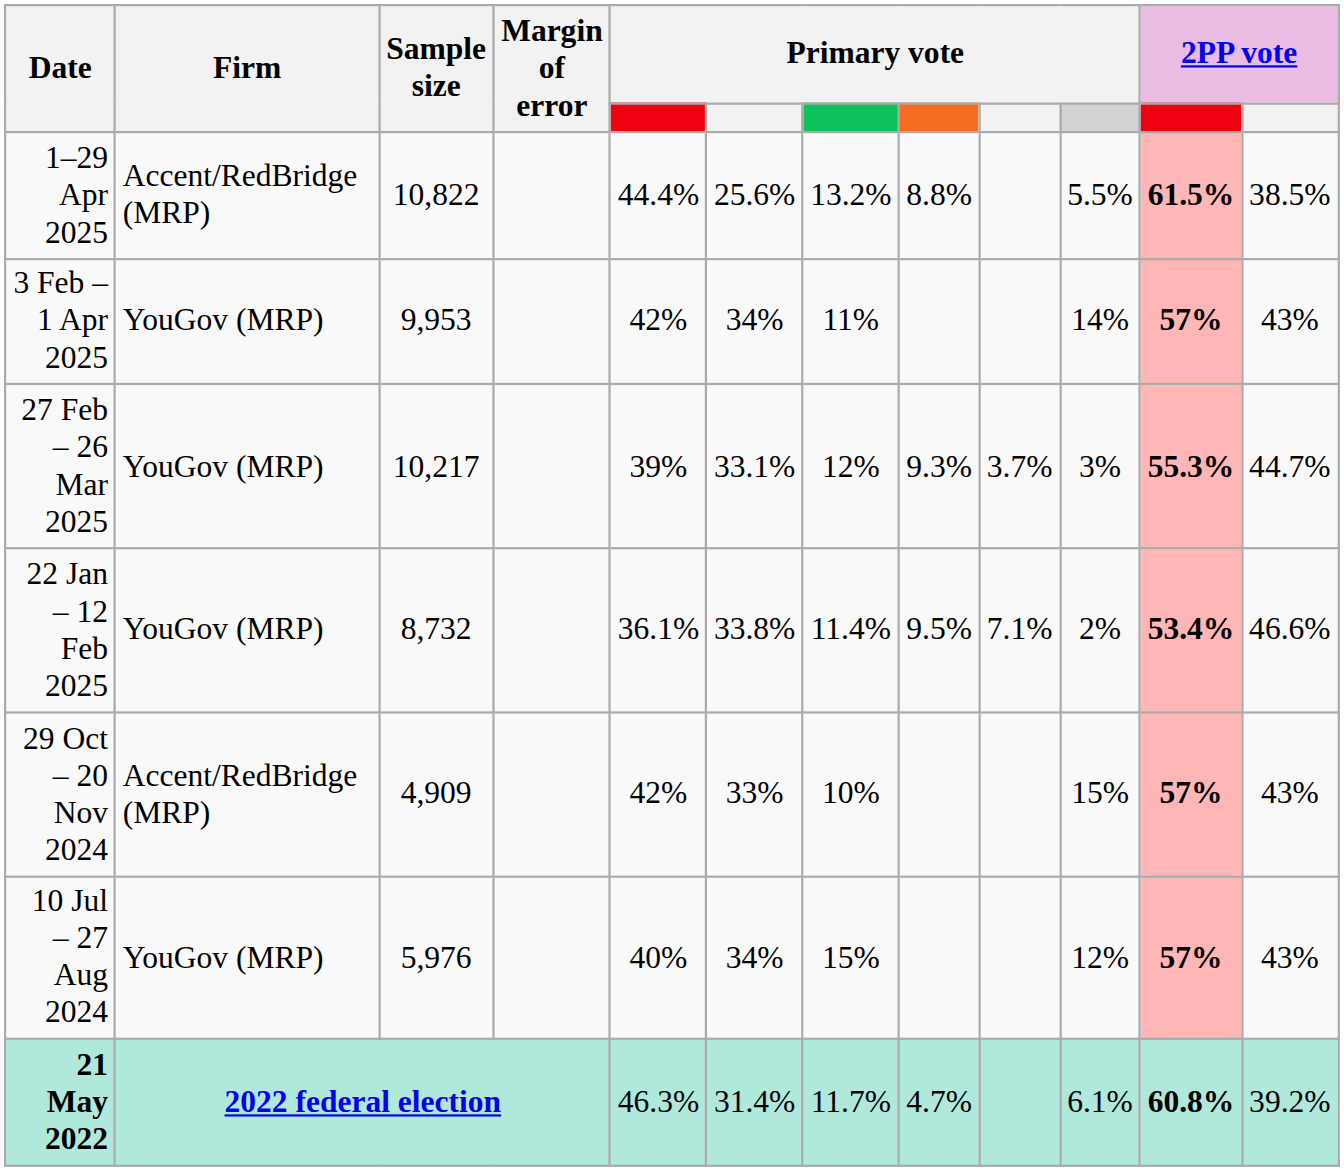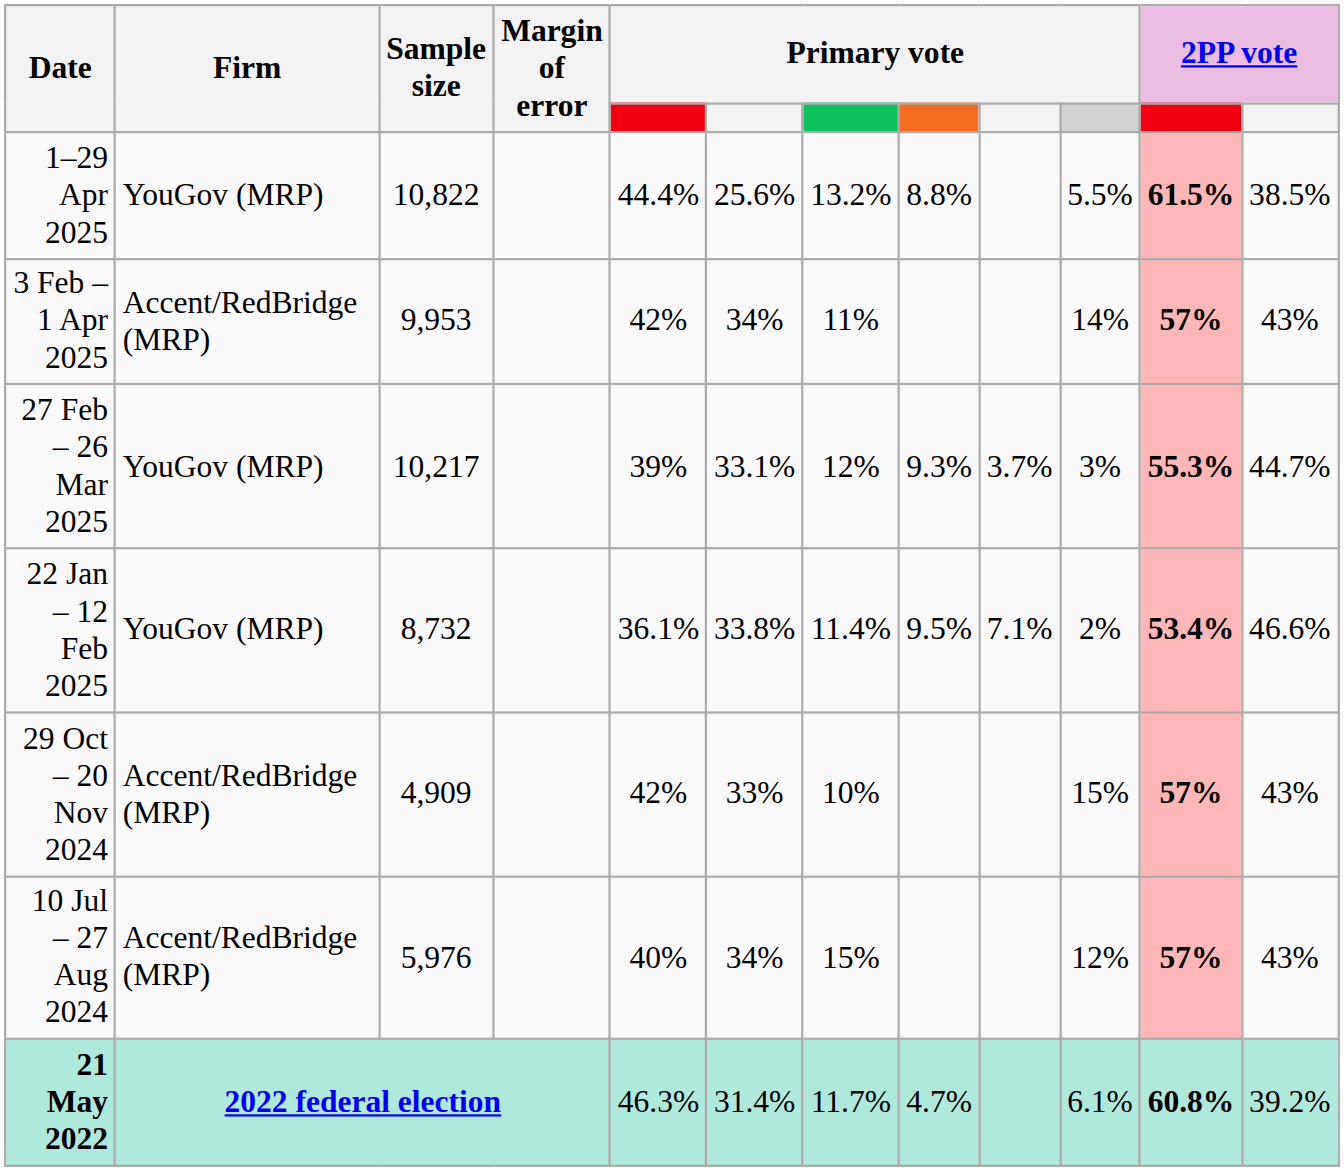 <table class="nowrap wikitable tpl-blanktable" style=text-align:center;font-size:90%>
 <tr>
 <th rowspan=2>Date</th>
 <th rowspan=2>Firm</th>
 <th rowspan=2>Sample<br>size</th>
 <th rowspan=2>Margin<br>of error</th>
 <th colspan=6>Primary vote</th>
 <th colspan=2 class=unsortable style=background:#ebbce3><a href='#'>2PP vote</a></th>
 </tr>
 <tr>
 <th style="background:#F00011"></th>
 <th style=background:></th>
 <th style=background:#10C25B></th>
 <th style=background:#f36c21></th>
 <th style=background:></th>
 <th style=background:lightgray></th>
 <th style="background:#F00011"></th>
 <th style=background:></th>
 </tr>
 <tr>
 <td align=right>1–29 Apr 2025</td>
-<td align=left>Accent/RedBridge (MRP)</td>
+<td align=left>YouGov (MRP)</td>
 <td>10,822</td>
 <td></td>
 <td>44.4%</td>
 <td>25.6%</td>
 <td>13.2%</td>
 <td>8.8%</td>
 <td></td>
 <td>5.5%</td>
 <th style="background:#FFB6B6">61.5%</th>
 <td>38.5%</td>
 </tr>
 <tr>
 <td align=right>3 Feb – 1 Apr 2025</td>
-<td align=left>YouGov (MRP)</td>
+<td align=left>Accent/RedBridge (MRP)</td>
 <td>9,953</td>
 <td></td>
 <td>42%</td>
 <td>34%</td>
 <td>11%</td>
 <td></td>
 <td></td>
 <td>14%</td>
 <th style="background:#FFB6B6">57%</th>
 <td>43%</td>
 </tr>
 <tr>
 <td align=right>27 Feb – 26 Mar 2025</td>
 <td align=left>YouGov (MRP)</td>
 <td>10,217</td>
 <td></td>
 <td>39%</td>
 <td>33.1%</td>
 <td>12%</td>
 <td>9.3%</td>
 <td>3.7%</td>
 <td>3%</td>
 <th style="background:#FFB6B6">55.3%</th>
 <td>44.7%</td>
 </tr>
 <tr>
 <td align=right>22 Jan – 12 Feb 2025</td>
 <td align=left>YouGov (MRP)</td>
 <td>8,732</td>
 <td></td>
 <td>36.1%</td>
 <td>33.8%</td>
 <td>11.4%</td>
 <td>9.5%</td>
 <td>7.1%</td>
 <td>2%</td>
 <th style="background:#FFB6B6">53.4%</th>
 <td>46.6%</td>
 </tr>
 <tr>
 <td align=right>29 Oct – 20 Nov 2024</td>
 <td align=left>Accent/RedBridge (MRP)</td>
 <td>4,909</td>
 <td></td>
 <td>42%</td>
 <td>33%</td>
 <td>10%</td>
 <td></td>
 <td></td>
 <td>15%</td>
 <th style="background:#FFB6B6">57%</th>
 <td>43%</td>
 </tr>
 <tr>
 <td align=right>10 Jul – 27 Aug 2024</td>
-<td align=left>YouGov (MRP)</td>
+<td align=left>Accent/RedBridge (MRP)</td>
 <td>5,976</td>
 <td></td>
 <td>40%</td>
 <td>34%</td>
 <td>15%</td>
 <td></td>
 <td></td>
 <td>12%</td>
 <th style="background:#FFB6B6">57%</th>
 <td>43%</td>
 </tr>
 <tr style="background:#b0e9db">
 <td style="text-align:right" data-sort-value="21-May-2022"><strong>21 May 2022</strong></td>
 <td colspan="3" style="text-align:center"><strong><a href='#'>2022 federal election</a></strong></td>
 <td>46.3%</td>
 <td>31.4%</td>
 <td>11.7%</td>
 <td>4.7%</td>
 <td></td>
 <td>6.1%</td>
 <td><strong>60.8%</strong></td>
 <td>39.2%</td>
 </tr>
 </table>
